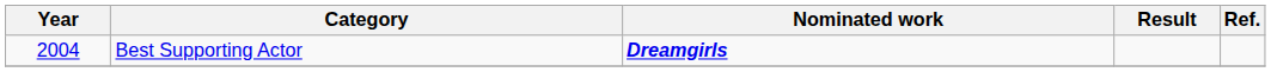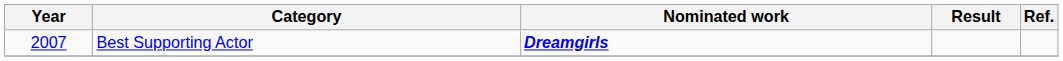 <table class=wikitable>
 <tr>
 <th scope="col" style="width:5em;">Year</th>
 <th scope="col" style="width:26em;">Category</th>
 <th scope="col" style="width:25em;">Nominated work</th>
 <th scope="col" style="width:5em;">Result</th>
 <th>Ref.</th>
 </tr>
 <tr>
-<td style="text-align:center;"><a href='#'>2004</a></td>
+<td style="text-align:center;"><a href='#'>2007</a></td>
 <td><a href='#'>Best Supporting Actor</a></td>
 <td><strong><em><a href='#'>Dreamgirls</a></em></strong></td>
 <td></td>
 <td></td>
 </tr>
 <tr>
 </tr>
 </table>
